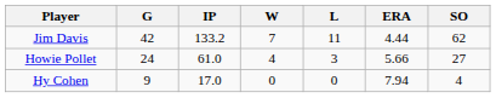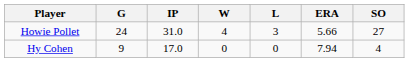 <table class="wikitable sortable">
 <tr>
 <th bgcolor="#DDDDFF" width="16%">Player</th>
 <th bgcolor="#DDDDFF" width="9%">G</th>
 <th bgcolor="#DDDDFF" width="9%">IP</th>
 <th bgcolor="#DDDDFF" width="9%">W</th>
 <th bgcolor="#DDDDFF" width="9%">L</th>
 <th bgcolor="#DDDDFF" width="9%">ERA</th>
 <th bgcolor="#DDDDFF" width="9%">SO</th>
 </tr>
-<tr align="center">
-<td><a href='#'>Jim Davis</a></td>
-<td>42</td>
-<td>133.2</td>
-<td>7</td>
-<td>11</td>
-<td>4.44</td>
-<td>62</td>
-</tr>
 <tr align=center>
 <td><a href='#'>Howie Pollet</a></td>
 <td>24</td>
-<td>61.0</td>
+<td>31.0</td>
 <td>4</td>
 <td>3</td>
 <td>5.66</td>
 <td>27</td>
 </tr>
 <tr align=center>
 <td><a href='#'>Hy Cohen</a></td>
 <td>9</td>
 <td>17.0</td>
 <td>0</td>
 <td>0</td>
 <td>7.94</td>
 <td>4</td>
 </tr>
 </table>
